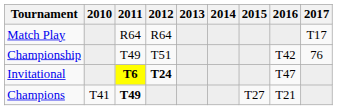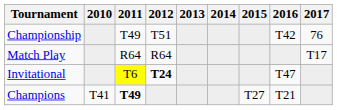 <table class="wikitable" style="text-align:center;">
 <tr>
 <th>Tournament</th>
 <th>2010</th>
 <th>2011</th>
 <th>2012</th>
 <th>2013</th>
 <th>2014</th>
 <th>2015</th>
 <th>2016</th>
 <th>2017</th>
 </tr>
 <tr>
+<td align="left"><a href='#'>Championship</a></td>
+<td style="background:#eeeeee;"></td>
+<td>T49</td>
+<td>T51</td>
+<td style="background:#eeeeee;"></td>
+<td style="background:#eeeeee;"></td>
+<td style="background:#eeeeee;"></td>
+<td>T42</td>
+<td>76</td>
+</tr>
+<tr>
 <td align="left"><a href='#'>Match Play</a></td>
 <td style="background:#eeeeee;"></td>
 <td>R64</td>
 <td>R64</td>
 <td style="background:#eeeeee;"></td>
 <td style="background:#eeeeee;"></td>
 <td style="background:#eeeeee;"></td>
 <td style="background:#eeeeee;"></td>
 <td>T17</td>
 </tr>
 <tr>
-<td align="left"><a href='#'>Championship</a></td>
-<td style="background:#eeeeee;"></td>
-<td>T49</td>
-<td>T51</td>
-<td style="background:#eeeeee;"></td>
-<td style="background:#eeeeee;"></td>
-<td style="background:#eeeeee;"></td>
-<td>T42</td>
-<td>76</td>
-</tr>
-<tr>
 <td align="left"><a href='#'>Invitational</a></td>
 <td style="background:#eeeeee;"></td>
-<td style="background:yellow;"><strong>T6</strong></td>
+<td style="background:yellow;">T6</td>
 <td><strong>T24</strong></td>
 <td style="background:#eeeeee;"></td>
 <td style="background:#eeeeee;"></td>
 <td style="background:#eeeeee;"></td>
 <td>T47</td>
 <td style="background:#eeeeee;"></td>
 </tr>
 <tr>
 <td align="left"><a href='#'>Champions</a></td>
 <td>T41</td>
 <td><strong>T49</strong></td>
 <td style="background:#eeeeee;"></td>
 <td style="background:#eeeeee;"></td>
 <td style="background:#eeeeee;"></td>
 <td>T27</td>
 <td>T21</td>
 <td style="background:#eeeeee;"></td>
 </tr>
 </table>
